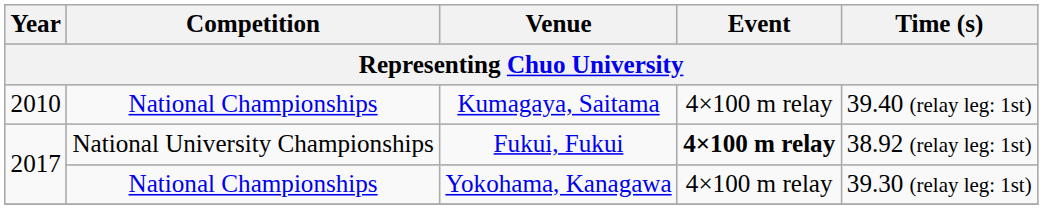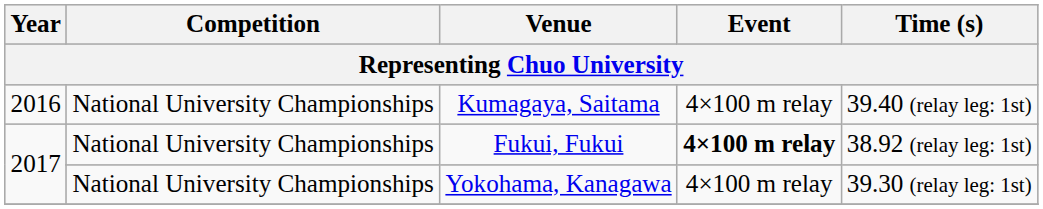 <table class="wikitable sortable" style=text-align:center>
 <tr>
 <th>Year</th>
 <th>Competition</th>
 <th>Venue</th>
 <th>Event</th>
 <th>Time (s)</th>
 </tr>
 <tr>
 <th colspan="6">Representing <a href='#'>Chuo University</a></th>
 </tr>
 <tr>
-<td>2010</td>
-<td><a href='#'>National Championships</a></td>
+<td>2016</td>
+<td>National University Championships</td>
 <td><a href='#'>Kumagaya, Saitama</a></td>
 <td>4×100 m relay</td>
 <td>39.40 <small>(relay leg: 1st)</small></td>
 </tr>
 <tr>
 <td rowspan=2>2017</td>
 <td>National University Championships</td>
 <td><a href='#'>Fukui, Fukui</a></td>
 <td><strong>4×100 m relay</strong></td>
 <td>38.92 <small>(relay leg: 1st)</small></td>
 </tr>
 <tr>
-<td><a href='#'>National Championships</a></td>
+<td>National University Championships</td>
 <td><a href='#'>Yokohama, Kanagawa</a></td>
 <td>4×100 m relay</td>
 <td>39.30 <small>(relay leg: 1st)</small></td>
 </tr>
 <tr>
 </tr>
 </table>
